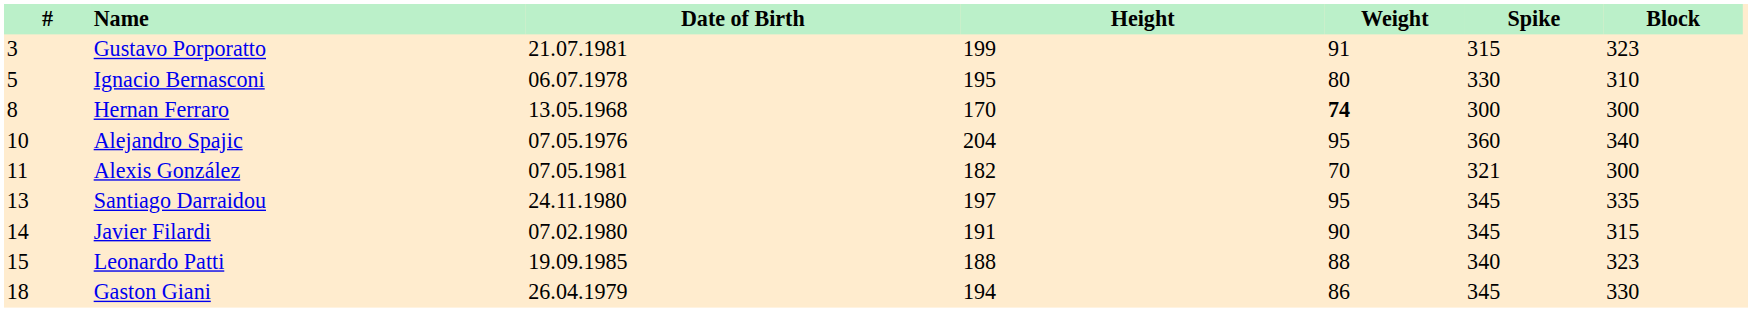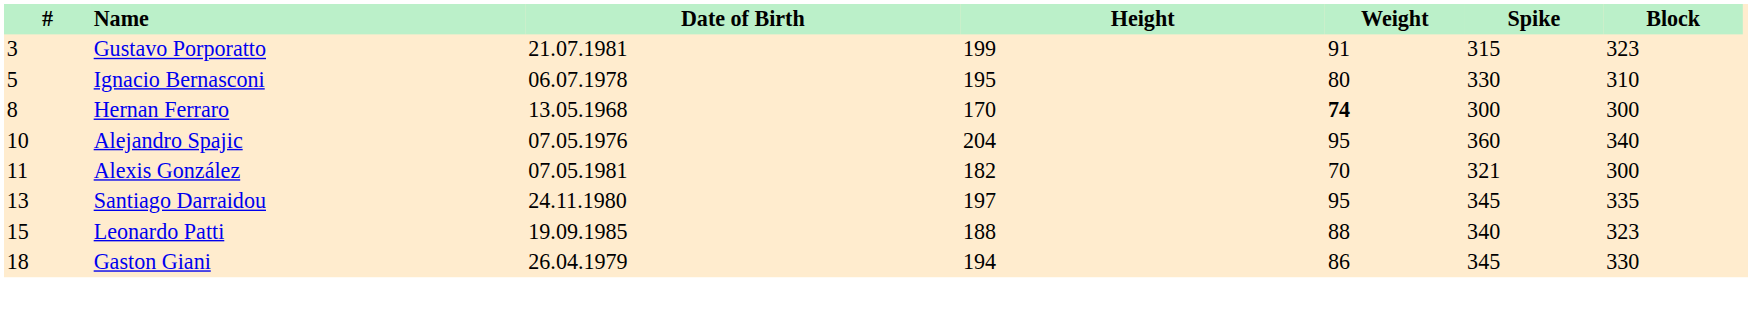 <table border=0 cellpadding=2 cellspacing=0  |- style="background: #FFECCE" style="text-align:center; font-size:90%;" width=100%>
 <tr style="background: #BBF0C9">
 <th width=5%>#</th>
 <th width=25% align=left>Name</th>
 <th width=25%>Date of Birth</th>
 <th width=21%>Height</th>
 <th width=8%>Weight</th>
 <th width=8%>Spike</th>
 <th width=8%>Block</th>
 </tr>
 <tr>
 <td>3</td>
 <td align=left><a href='#'>Gustavo Porporatto</a></td>
 <td>21.07.1981</td>
 <td>199</td>
 <td>91</td>
 <td>315</td>
 <td>323</td>
 <td></td>
 </tr>
 <tr>
 <td>5</td>
 <td align=left><a href='#'>Ignacio Bernasconi</a></td>
 <td>06.07.1978</td>
 <td>195</td>
 <td>80</td>
 <td>330</td>
 <td>310</td>
 <td></td>
 </tr>
 <tr>
 <td>8</td>
 <td align=left><a href='#'>Hernan Ferraro</a></td>
 <td>13.05.1968</td>
 <td>170</td>
 <td><strong>74</strong></td>
 <td>300</td>
 <td>300</td>
 <td></td>
 </tr>
 <tr>
 <td>10</td>
 <td align=left><a href='#'>Alejandro Spajic</a></td>
 <td>07.05.1976</td>
 <td>204</td>
 <td>95</td>
 <td>360</td>
 <td>340</td>
 <td></td>
 </tr>
 <tr>
 <td>11</td>
 <td align=left><a href='#'>Alexis González</a></td>
 <td>07.05.1981</td>
 <td>182</td>
 <td>70</td>
 <td>321</td>
 <td>300</td>
 <td></td>
 </tr>
 <tr>
 <td>13</td>
 <td align=left><a href='#'>Santiago Darraidou</a></td>
 <td>24.11.1980</td>
 <td>197</td>
 <td>95</td>
 <td>345</td>
 <td>335</td>
 <td></td>
 </tr>
 <tr>
-<td>14</td>
-<td align=left><a href='#'>Javier Filardi</a></td>
-<td>07.02.1980</td>
-<td>191</td>
-<td>90</td>
-<td>345</td>
-<td>315</td>
-<td></td>
-</tr>
-<tr>
 <td>15</td>
 <td align=left><a href='#'>Leonardo Patti</a></td>
 <td>19.09.1985</td>
 <td>188</td>
 <td>88</td>
 <td>340</td>
 <td>323</td>
 <td></td>
 </tr>
 <tr>
 <td>18</td>
 <td align=left><a href='#'>Gaston Giani</a></td>
 <td>26.04.1979</td>
 <td>194</td>
 <td>86</td>
 <td>345</td>
 <td>330</td>
 <td></td>
 </tr>
 </table>
